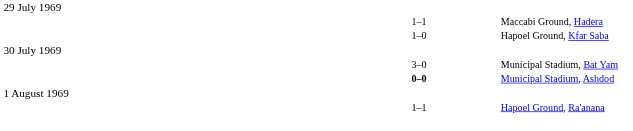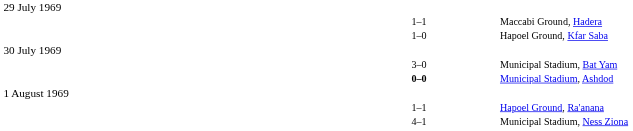 <table style="width:100%;" cellspacing="1">
 <tr>
 <th width=25%></th>
 <th width=10%></th>
 <th></th>
 </tr>
 <tr>
 <td>29 July 1969</td>
 </tr>
 <tr style=font-size:90%>
 <td align=right></td>
 <td align=center>1–1</td>
 <td></td>
 <td>Maccabi Ground, <a href='#'>Hadera</a></td>
 </tr>
 <tr style=font-size:90%>
 <td align=right></td>
 <td align=center>1–0</td>
 <td></td>
 <td>Hapoel Ground, <a href='#'>Kfar Saba</a></td>
 </tr>
 <tr>
 <td>30 July 1969</td>
 </tr>
 <tr style=font-size:90%>
 <td align=right></td>
 <td align=center>3–0</td>
 <td></td>
 <td>Municipal Stadium, <a href='#'>Bat Yam</a></td>
 </tr>
 <tr style=font-size:90%>
 <td align=right></td>
 <td align=center><strong>0–0</strong></td>
 <td></td>
 <td><a href='#'>Municipal Stadium</a>, <a href='#'>Ashdod</a></td>
 </tr>
 <tr>
 <td>1 August 1969</td>
 </tr>
 <tr style=font-size:90%>
 <td align=right></td>
 <td align=center>1–1</td>
 <td></td>
 <td><a href='#'>Hapoel Ground</a>, <a href='#'>Ra'anana</a></td>
 </tr>
+<tr style=font-size:90%>
+<td align=right></td>
+<td align=center>4–1</td>
+<td></td>
+<td>Municipal Stadium, <a href='#'>Ness Ziona</a></td>
+</tr>
 </table>
